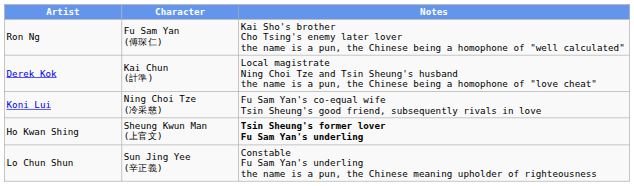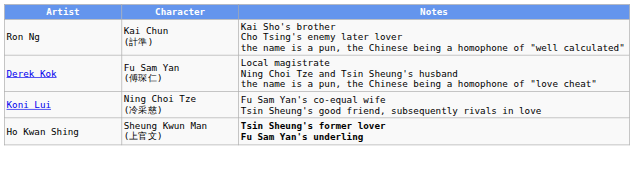 <table class="wikitable" style="width:75%; font-size: 14px;">
 <tr style="background:cornflowerblue; color:white" align=center>
 <td style="width:12%"><strong>Artist</strong></td>
 <td style="width:12%"><strong>Character</strong></td>
 <td style="width:40%"><strong>Notes</strong></td>
 </tr>
 <tr>
 <td>Ron Ng</td>
-<td>Fu Sam Yan<br>(傅琛仁)</td>
+<td>Kai Chun<br>(計準)</td>
 <td>Kai Sho's brother<br>Cho Tsing's enemy later lover<br>the name is a pun, the Chinese being a homophone of "well calculated"</td>
 </tr>
 <tr>
 <td><a href='#'>Derek Kok</a></td>
-<td>Kai Chun<br>(計準)</td>
+<td>Fu Sam Yan<br>(傅琛仁)</td>
 <td>Local magistrate<br>Ning Choi Tze and Tsin Sheung's husband<br>the name is a pun,  the Chinese being a homophone of "love cheat"</td>
 </tr>
 <tr>
 <td><a href='#'>Koni Lui</a></td>
 <td>Ning Choi Tze<br>(冷采慈)</td>
 <td>Fu Sam Yan's co-equal wife<br>Tsin Sheung's good friend, subsequently rivals in love</td>
 </tr>
 <tr>
 <td>Ho Kwan Shing</td>
 <td>Sheung Kwun Man<br>(上官文)</td>
 <td><strong>Tsin Sheung's former lover<br>Fu Sam Yan's underling</strong></td>
 </tr>
-<tr>
-<td>Lo Chun Shun</td>
-<td>Sun Jing Yee<br>(辛正義)</td>
-<td>Constable<br>Fu Sam Yan's underling<br>the name is a pun, the Chinese meaning upholder of righteousness</td>
-</tr>
 </table>
